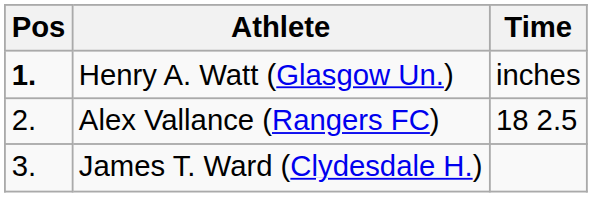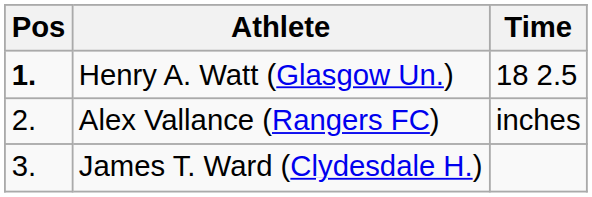 <table class="wikitable">
 <tr>
 <th>Pos</th>
 <th>Athlete</th>
 <th>Time</th>
 </tr>
 <tr>
 <td><strong>1.</strong></td>
 <td>Henry A. Watt (<a href='#'>Glasgow Un.</a>)</td>
-<td>inches</td>
+<td>18 2.5</td>
 </tr>
 <tr>
 <td>2.</td>
 <td>Alex Vallance (<a href='#'>Rangers FC</a>)</td>
-<td>18 2.5</td>
+<td>inches</td>
 </tr>
 <tr>
 <td>3.</td>
 <td>James T. Ward (<a href='#'>Clydesdale H.</a>)</td>
 <td></td>
 </tr>
 </table>
